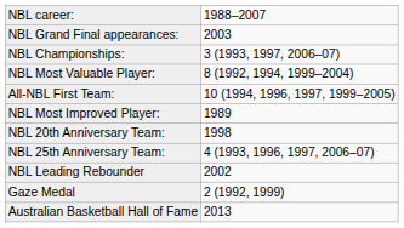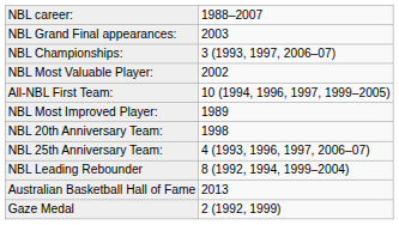 <table class="wikitable">
 <tr align=left>
 <td style="background:#efefef;">NBL career:</td>
 <td>1988–2007</td>
 </tr>
 <tr align=left>
 <td style="background:#efefef;">NBL Grand Final appearances:</td>
 <td>2003</td>
 </tr>
 <tr>
 <td style="background:#efefef;">NBL Championships:</td>
 <td>3 (1993, 1997, 2006–07)</td>
 </tr>
 <tr>
 <td style="background:#efefef;">NBL Most Valuable Player:</td>
-<td>8 (1992, 1994, 1999–2004)</td>
+<td>2002</td>
 </tr>
 <tr>
 <td style="background:#efefef;">All-NBL First Team:</td>
 <td>10 (1994, 1996, 1997, 1999–2005)</td>
 </tr>
 <tr>
 <td style="background:#efefef;">NBL Most Improved Player:</td>
 <td>1989</td>
 </tr>
 <tr>
 <td style="background:#efefef;">NBL 20th Anniversary Team:</td>
 <td>1998</td>
 </tr>
 <tr>
 <td style="background:#efefef;">NBL 25th Anniversary Team:</td>
 <td>4 (1993, 1996, 1997, 2006–07)</td>
 </tr>
 <tr>
 <td style="background:#efefef;">NBL Leading Rebounder</td>
-<td>2002</td>
+<td>8 (1992, 1994, 1999–2004)</td>
+</tr>
+<tr>
+<td style="background:#efefef;">Australian Basketball Hall of Fame</td>
+<td>2013</td>
 </tr>
 <tr>
 <td style="background:#efefef;">Gaze Medal</td>
 <td>2 (1992, 1999)</td>
 </tr>
-<tr>
-<td style="background:#efefef;">Australian Basketball Hall of Fame</td>
-<td>2013</td>
-</tr>
 </table>
